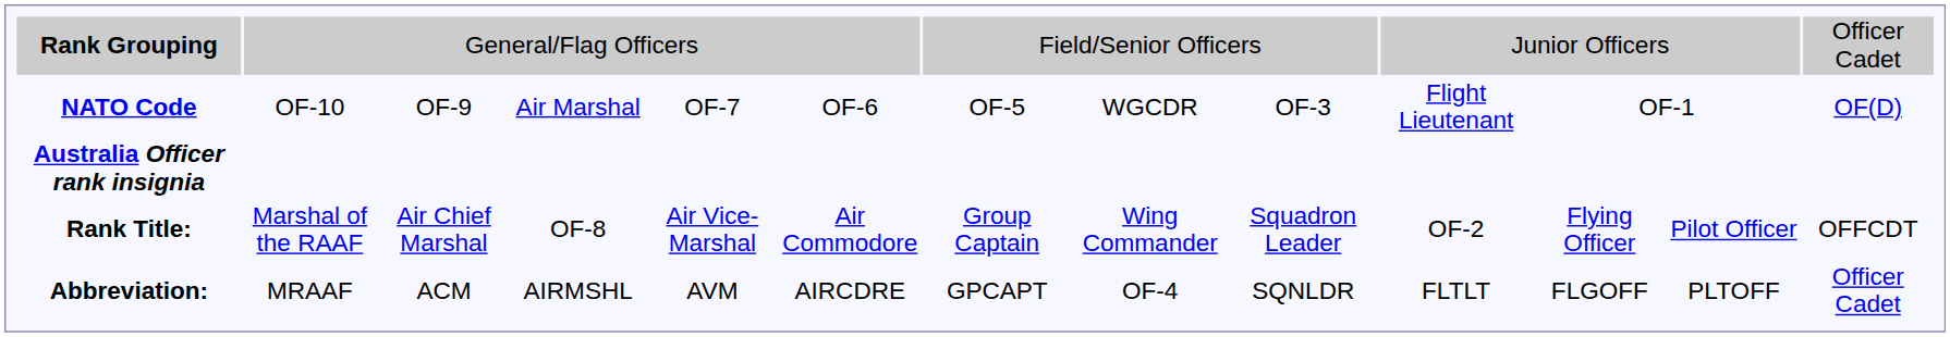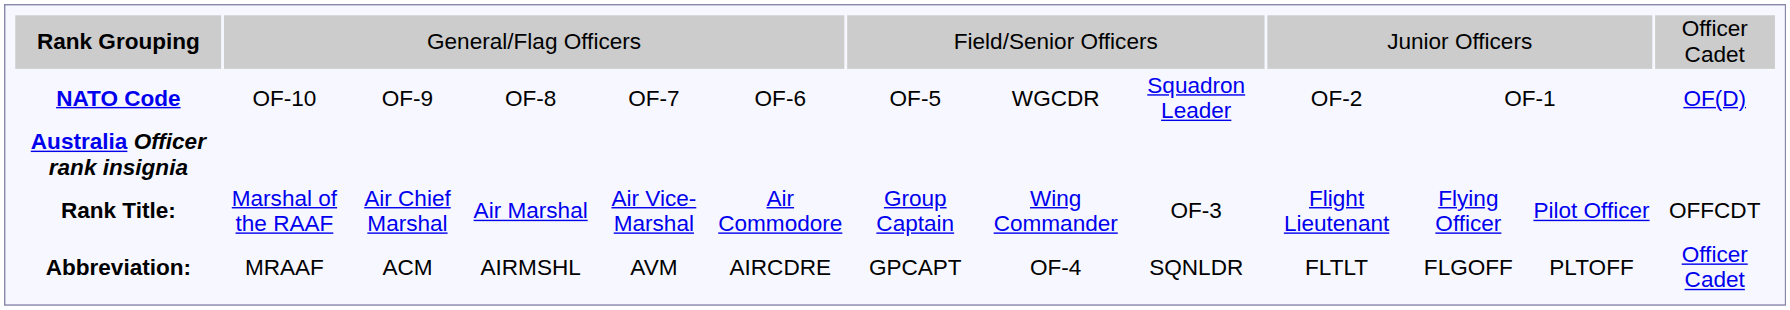 <table style="border:1px solid #8888aa; background:#f7f8ff; text-align:center; padding:5px;">
 <tr bgcolor=#CCCCCC>
 <th colspan=1>Rank Grouping</th>
 <td colspan=5>General/Flag Officers</td>
 <td colspan=3>Field/Senior Officers</td>
 <td colspan=3>Junior Officers</td>
 <td colspan=1>Officer Cadet</td>
 </tr>
 <tr>
 <th Width=12%><a href='#'>NATO Code</a></th>
 <td Width=7%>OF-10</td>
 <td Width=7%>OF-9</td>
-<td><a href='#'>Air Marshal</a></td>
+<td Width=7%>OF-8</td>
 <td Width=7%>OF-7</td>
 <td Width=7%>OF-6</td>
 <td Width=8%>OF-5</td>
 <td>WGCDR</td>
-<td Width=8%>OF-3</td>
-<td><a href='#'>Flight Lieutenant</a></td>
+<td><a href='#'>Squadron Leader</a></td>
+<td Width=8%>OF-2</td>
 <td Width=14% colspan=2>OF-1</td>
 <td Width=14% colspan=2><a href='#'>OF(D)</a></td>
 </tr>
 <tr>
 <th> <a href='#'>Australia</a> <em>Officer rank insignia</em></th>
 <td></td>
 <td></td>
 <td></td>
 <td></td>
 <td></td>
 <td></td>
 <td></td>
 <td></td>
 <td></td>
 <td Width=7%></td>
 <td Width=7%></td>
 <td Width=7%></td>
 </tr>
 <tr>
 <th>Rank Title:</th>
 <td><a href='#'>Marshal of the RAAF</a></td>
 <td><a href='#'>Air Chief Marshal</a></td>
-<td Width=7%>OF-8</td>
+<td><a href='#'>Air Marshal</a></td>
 <td><a href='#'>Air Vice-Marshal</a></td>
 <td><a href='#'>Air Commodore</a></td>
 <td><a href='#'>Group Captain</a></td>
 <td><a href='#'>Wing Commander</a></td>
-<td><a href='#'>Squadron Leader</a></td>
-<td Width=8%>OF-2</td>
+<td Width=8%>OF-3</td>
+<td><a href='#'>Flight Lieutenant</a></td>
 <td><a href='#'>Flying Officer</a></td>
 <td><a href='#'>Pilot Officer</a></td>
 <td>OFFCDT</td>
 </tr>
 <tr>
 <th>Abbreviation:</th>
 <td>MRAAF</td>
 <td>ACM</td>
 <td>AIRMSHL</td>
 <td>AVM</td>
 <td>AIRCDRE</td>
 <td>GPCAPT</td>
 <td Width=8%>OF-4</td>
 <td>SQNLDR</td>
 <td>FLTLT</td>
 <td>FLGOFF</td>
 <td>PLTOFF</td>
 <td><a href='#'>Officer Cadet</a></td>
 </tr>
 </table>
